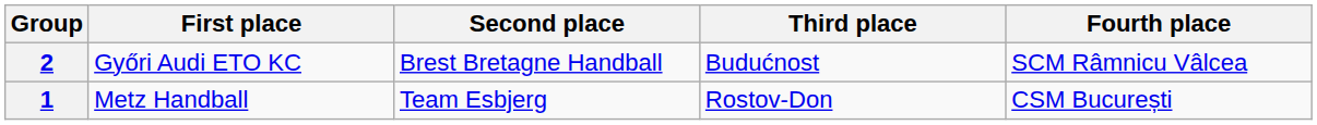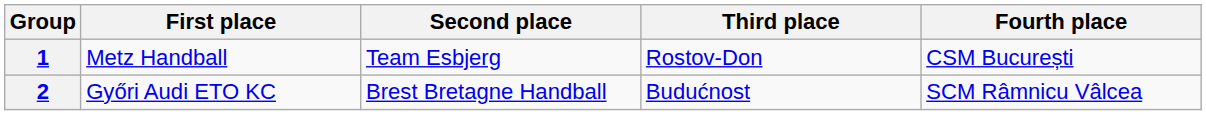 <table class=wikitable>
 <tr>
 <th>Group</th>
 <th width=200>First place</th>
 <th width=200>Second place</th>
 <th width=200>Third place</th>
 <th width=200>Fourth place</th>
 </tr>
 <tr>
+<th><a href='#'>1</a></th>
+<td> <a href='#'>Metz Handball</a></td>
+<td> <a href='#'>Team Esbjerg</a></td>
+<td> <a href='#'>Rostov-Don</a></td>
+<td> <a href='#'>CSM București</a></td>
+</tr>
+<tr>
 <th><a href='#'>2</a></th>
 <td> <a href='#'>Győri Audi ETO KC</a></td>
 <td> <a href='#'>Brest Bretagne Handball</a></td>
 <td> <a href='#'>Budućnost</a></td>
 <td> <a href='#'>SCM Râmnicu Vâlcea</a></td>
 </tr>
-<tr>
-<th><a href='#'>1</a></th>
-<td> <a href='#'>Metz Handball</a></td>
-<td> <a href='#'>Team Esbjerg</a></td>
-<td> <a href='#'>Rostov-Don</a></td>
-<td> <a href='#'>CSM București</a></td>
-</tr>
 </table>
